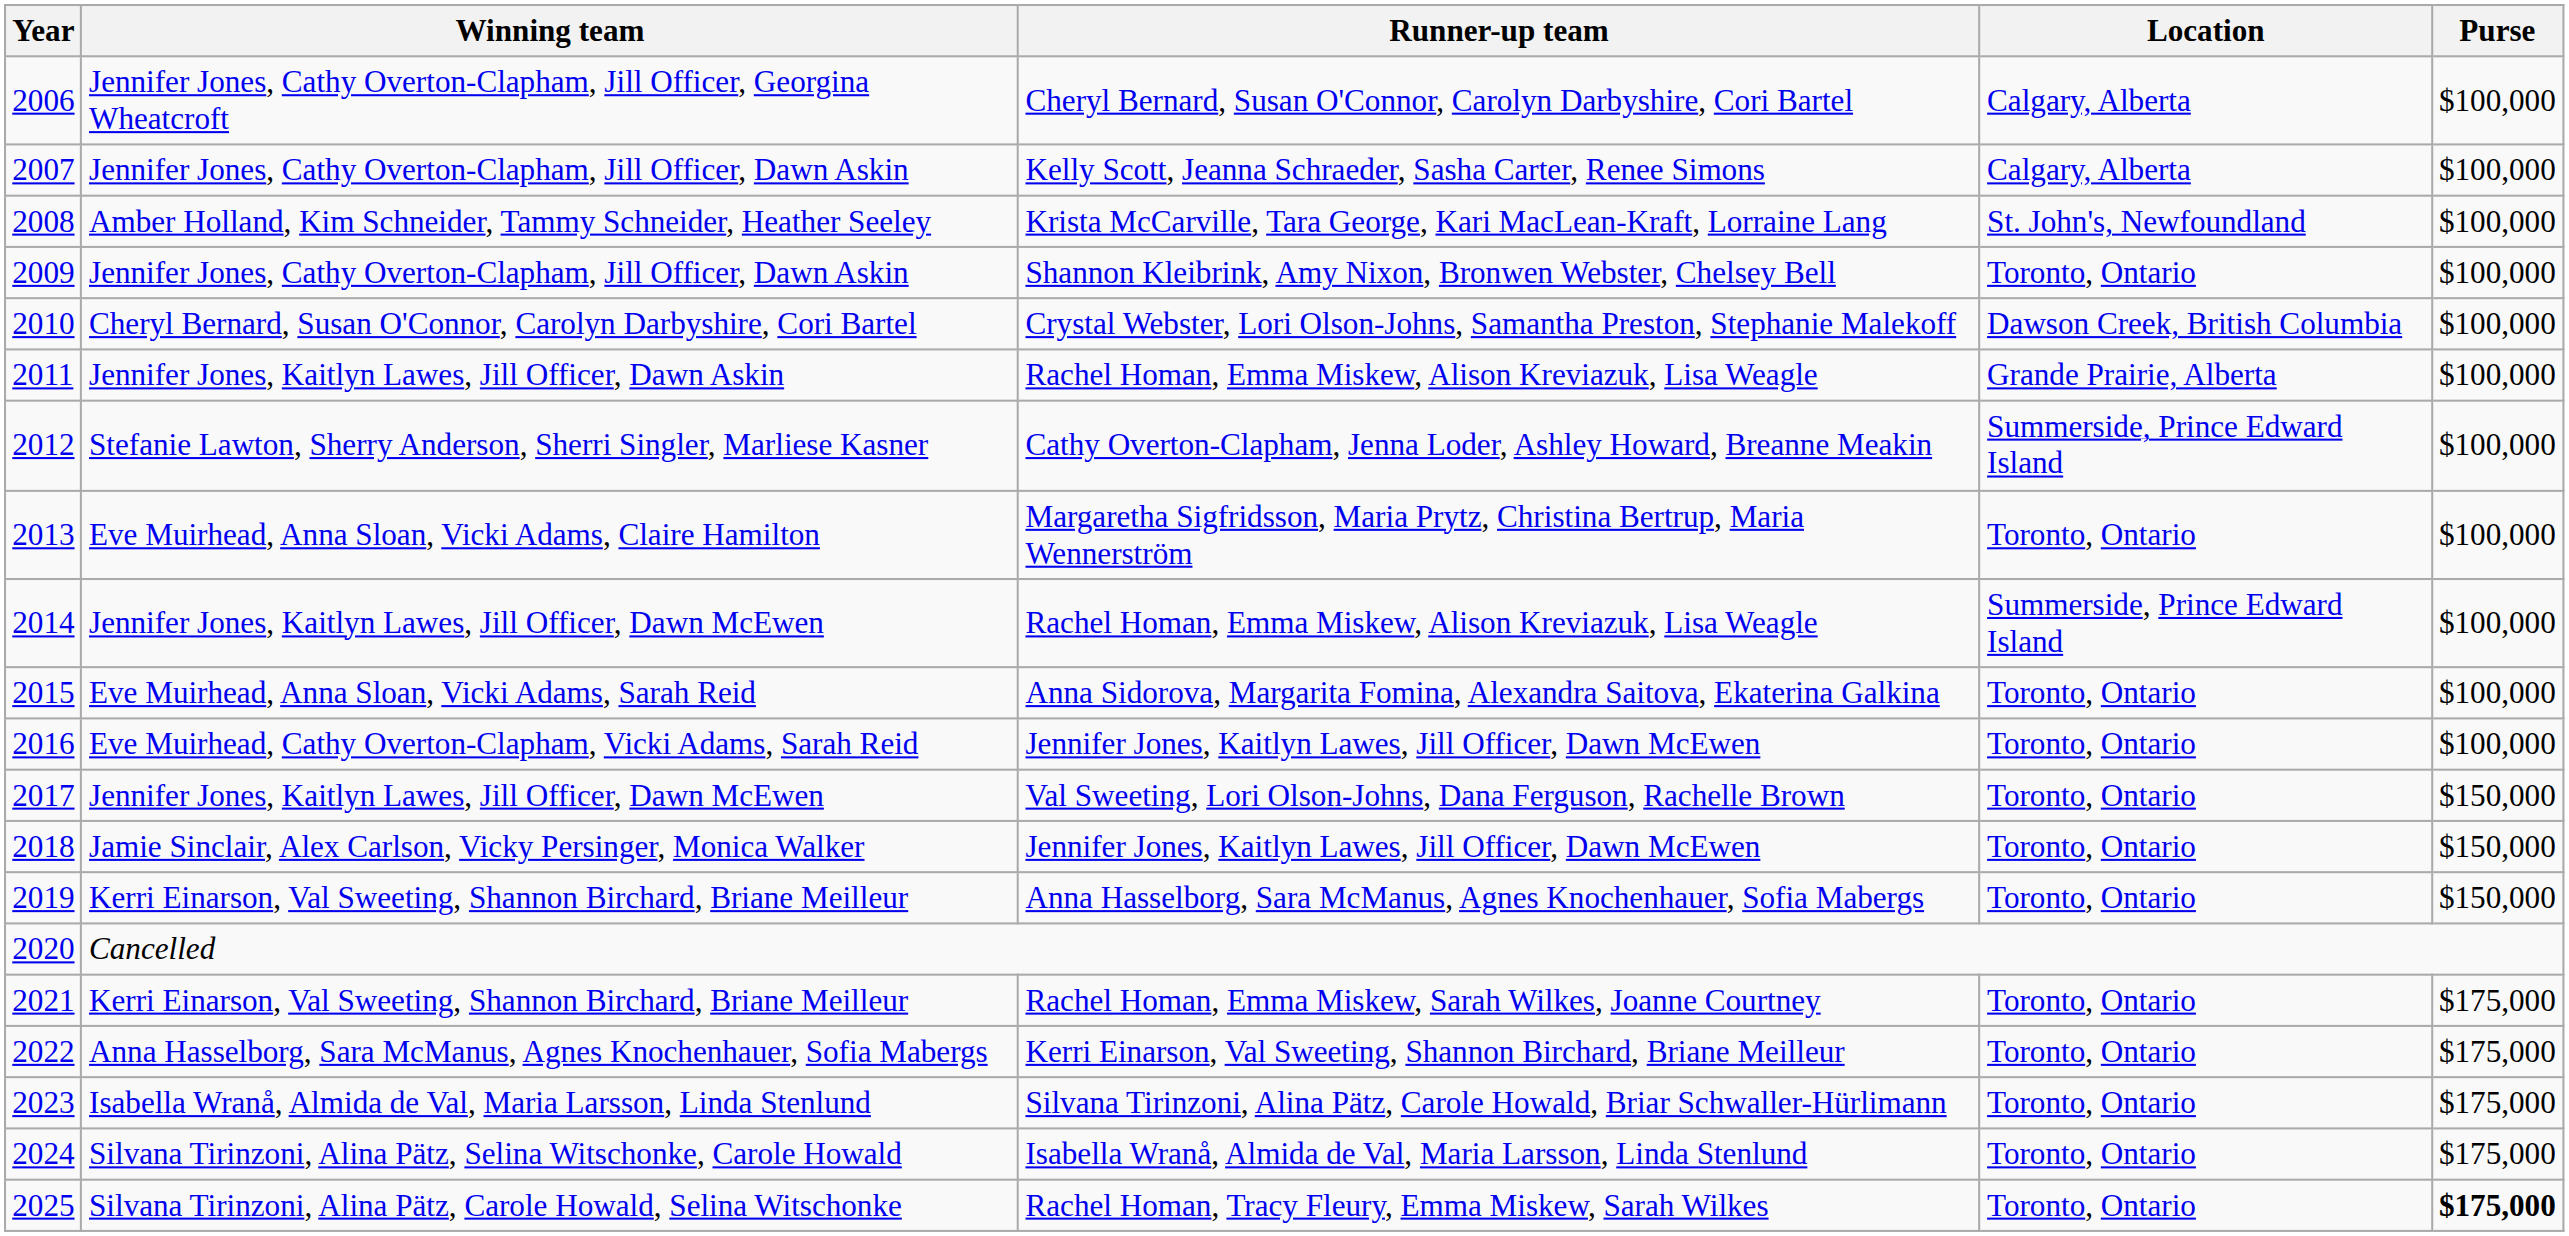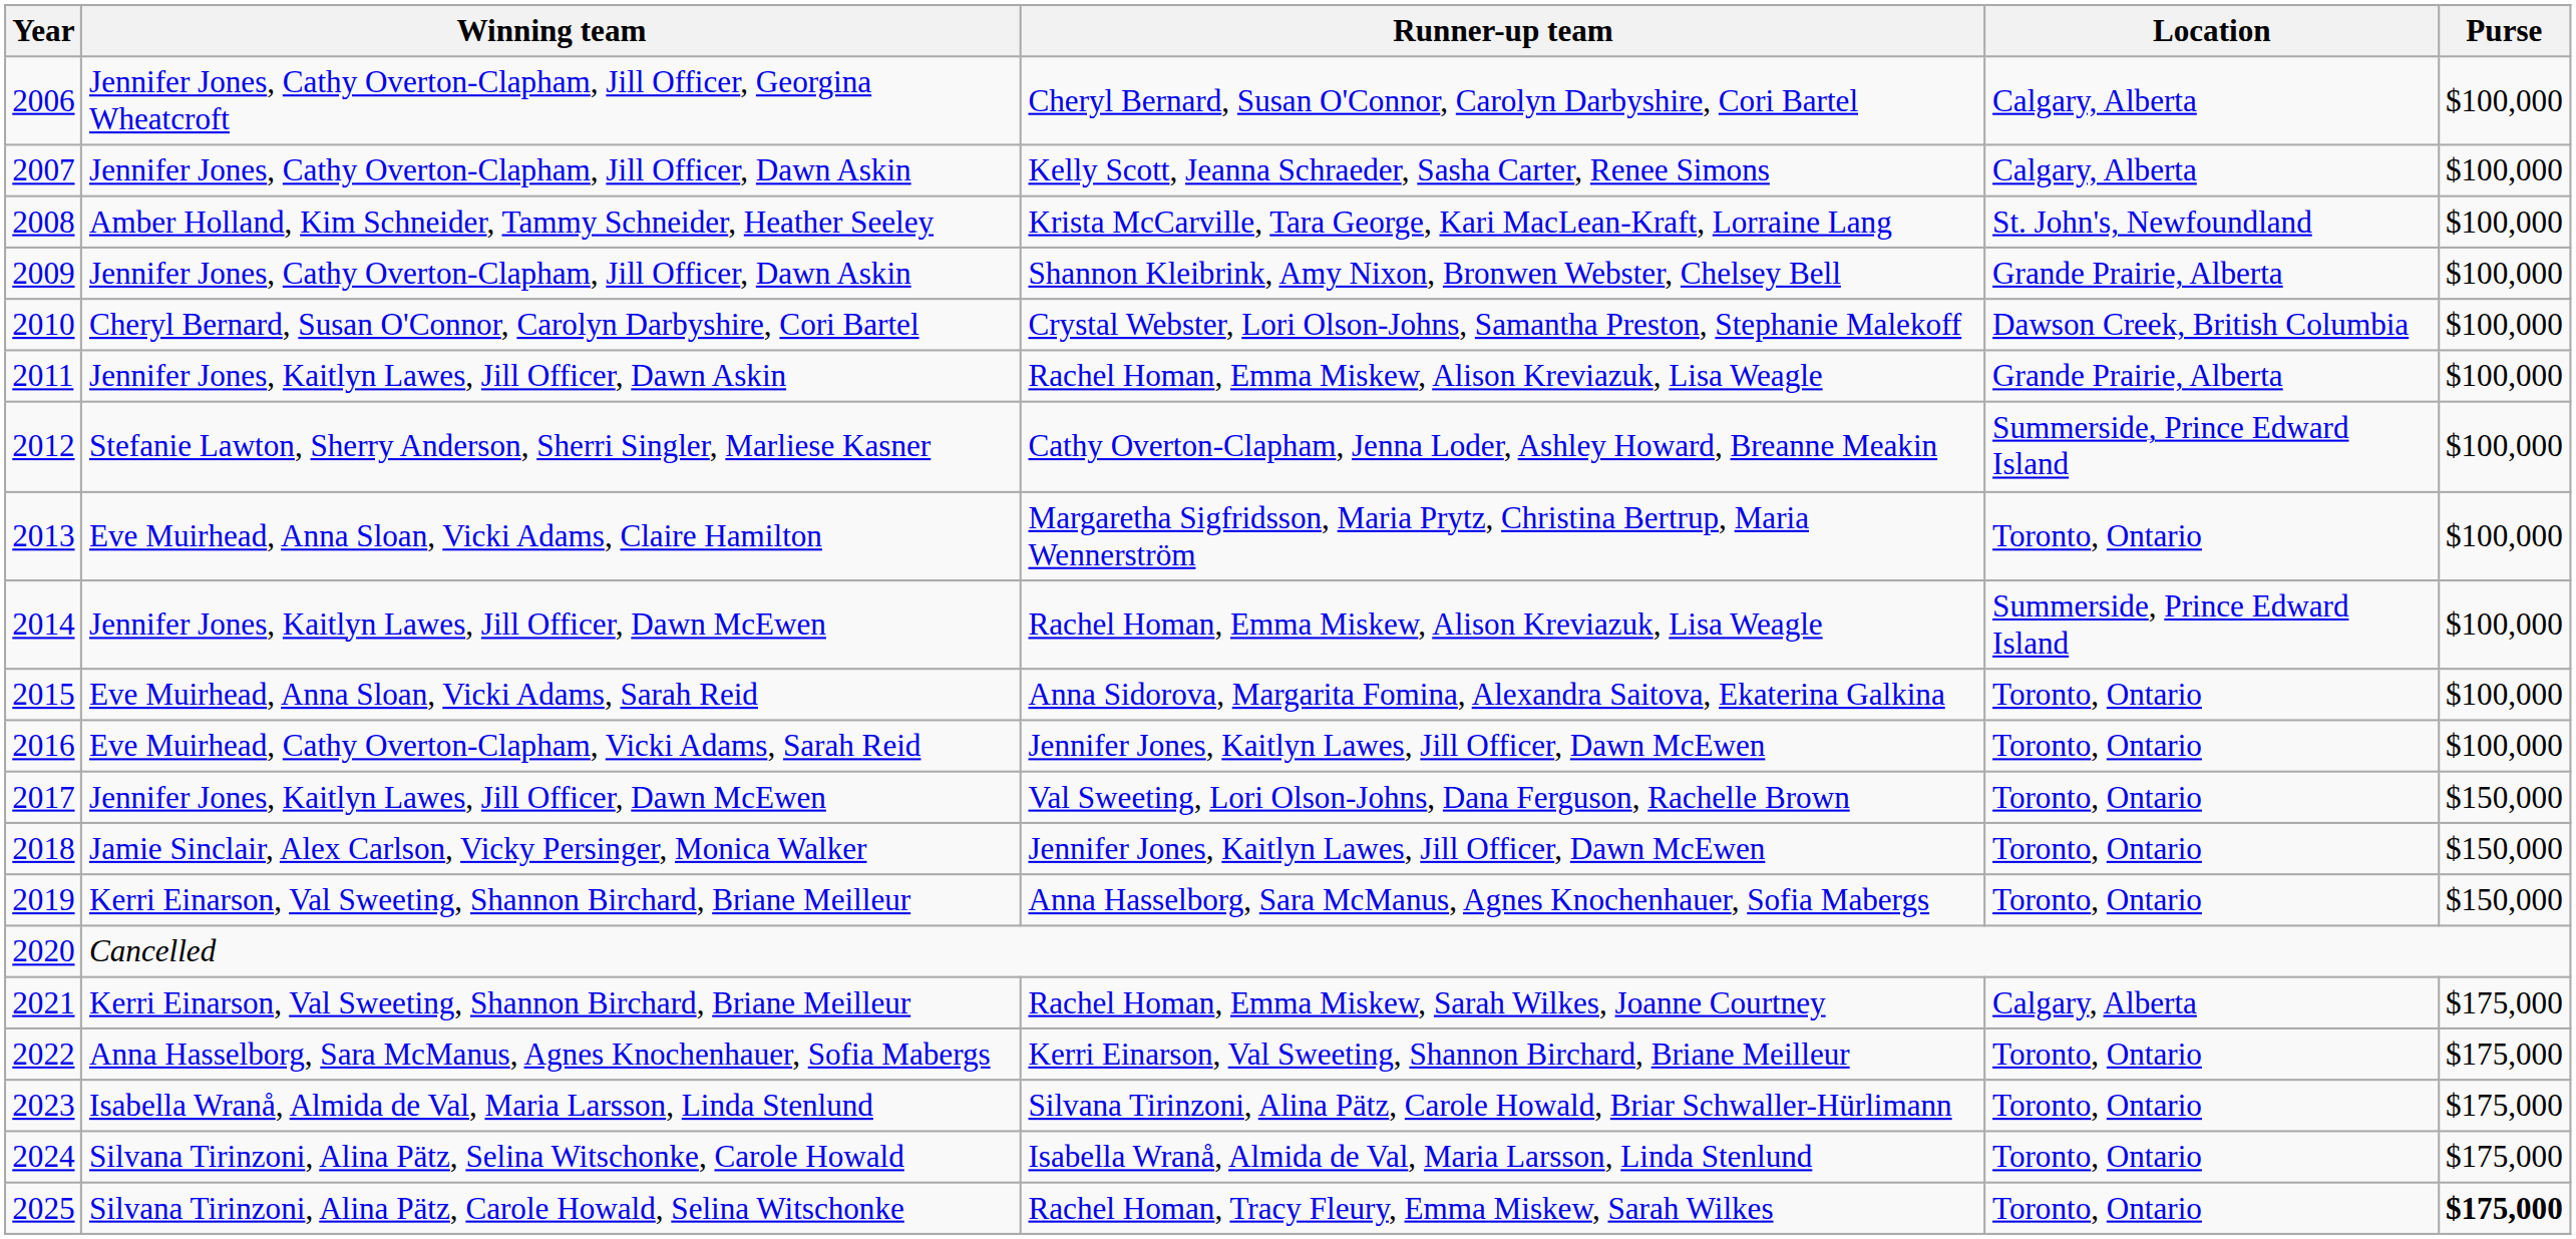 <table class="wikitable" style="font-size:95%;">
 <tr>
 <th scope="col">Year</th>
 <th scope="col">Winning team</th>
 <th scope="col">Runner-up team</th>
 <th scope="col">Location</th>
 <th scope="col">Purse</th>
 </tr>
 <tr>
 <td><a href='#'>2006</a></td>
 <td> <a href='#'>Jennifer Jones</a>, <a href='#'>Cathy Overton-Clapham</a>, <a href='#'>Jill Officer</a>, <a href='#'>Georgina Wheatcroft</a></td>
 <td> <a href='#'>Cheryl Bernard</a>, <a href='#'>Susan O'Connor</a>, <a href='#'>Carolyn Darbyshire</a>, <a href='#'>Cori Bartel</a></td>
 <td><a href='#'>Calgary, Alberta</a></td>
 <td>$100,000</td>
 </tr>
 <tr>
 <td><a href='#'>2007</a></td>
 <td> <a href='#'>Jennifer Jones</a>, <a href='#'>Cathy Overton-Clapham</a>, <a href='#'>Jill Officer</a>, <a href='#'>Dawn Askin</a></td>
 <td> <a href='#'>Kelly Scott</a>, <a href='#'>Jeanna Schraeder</a>, <a href='#'>Sasha Carter</a>, <a href='#'>Renee Simons</a></td>
 <td><a href='#'>Calgary, Alberta</a></td>
 <td>$100,000</td>
 </tr>
 <tr>
 <td><a href='#'>2008</a></td>
 <td> <a href='#'>Amber Holland</a>, <a href='#'>Kim Schneider</a>, <a href='#'>Tammy Schneider</a>, <a href='#'>Heather Seeley</a></td>
 <td> <a href='#'>Krista McCarville</a>, <a href='#'>Tara George</a>, <a href='#'>Kari MacLean-Kraft</a>, <a href='#'>Lorraine Lang</a></td>
 <td><a href='#'>St. John's, Newfoundland</a></td>
 <td>$100,000</td>
 </tr>
 <tr>
 <td><a href='#'>2009</a></td>
 <td> <a href='#'>Jennifer Jones</a>, <a href='#'>Cathy Overton-Clapham</a>, <a href='#'>Jill Officer</a>, <a href='#'>Dawn Askin</a></td>
 <td> <a href='#'>Shannon Kleibrink</a>, <a href='#'>Amy Nixon</a>, <a href='#'>Bronwen Webster</a>, <a href='#'>Chelsey Bell</a></td>
-<td><a href='#'>Toronto</a>, <a href='#'>Ontario</a></td>
+<td><a href='#'>Grande Prairie, Alberta</a></td>
 <td>$100,000</td>
 </tr>
 <tr>
 <td><a href='#'>2010</a></td>
 <td> <a href='#'>Cheryl Bernard</a>, <a href='#'>Susan O'Connor</a>, <a href='#'>Carolyn Darbyshire</a>, <a href='#'>Cori Bartel</a></td>
 <td> <a href='#'>Crystal Webster</a>, <a href='#'>Lori Olson-Johns</a>, <a href='#'>Samantha Preston</a>, <a href='#'>Stephanie Malekoff</a></td>
 <td><a href='#'>Dawson Creek, British Columbia</a></td>
 <td>$100,000</td>
 </tr>
 <tr>
 <td><a href='#'>2011</a></td>
 <td> <a href='#'>Jennifer Jones</a>, <a href='#'>Kaitlyn Lawes</a>, <a href='#'>Jill Officer</a>, <a href='#'>Dawn Askin</a></td>
 <td> <a href='#'>Rachel Homan</a>, <a href='#'>Emma Miskew</a>, <a href='#'>Alison Kreviazuk</a>, <a href='#'>Lisa Weagle</a></td>
 <td><a href='#'>Grande Prairie, Alberta</a></td>
 <td>$100,000</td>
 </tr>
 <tr>
 <td><a href='#'>2012</a></td>
 <td> <a href='#'>Stefanie Lawton</a>, <a href='#'>Sherry Anderson</a>, <a href='#'>Sherri Singler</a>, <a href='#'>Marliese Kasner</a></td>
 <td> <a href='#'>Cathy Overton-Clapham</a>, <a href='#'>Jenna Loder</a>, <a href='#'>Ashley Howard</a>, <a href='#'>Breanne Meakin</a></td>
 <td><a href='#'>Summerside, Prince Edward Island</a></td>
 <td>$100,000</td>
 </tr>
 <tr>
 <td><a href='#'>2013</a></td>
 <td> <a href='#'>Eve Muirhead</a>, <a href='#'>Anna Sloan</a>, <a href='#'>Vicki Adams</a>, <a href='#'>Claire Hamilton</a></td>
 <td> <a href='#'>Margaretha Sigfridsson</a>, <a href='#'>Maria Prytz</a>, <a href='#'>Christina Bertrup</a>, <a href='#'>Maria Wennerström</a></td>
 <td><a href='#'>Toronto</a>, <a href='#'>Ontario</a></td>
 <td>$100,000</td>
 </tr>
 <tr>
 <td><a href='#'>2014</a></td>
 <td> <a href='#'>Jennifer Jones</a>, <a href='#'>Kaitlyn Lawes</a>, <a href='#'>Jill Officer</a>, <a href='#'>Dawn McEwen</a></td>
 <td> <a href='#'>Rachel Homan</a>, <a href='#'>Emma Miskew</a>, <a href='#'>Alison Kreviazuk</a>, <a href='#'>Lisa Weagle</a></td>
 <td><a href='#'>Summerside</a>, <a href='#'>Prince Edward Island</a></td>
 <td>$100,000</td>
 </tr>
 <tr>
 <td><a href='#'>2015</a></td>
 <td> <a href='#'>Eve Muirhead</a>, <a href='#'>Anna Sloan</a>, <a href='#'>Vicki Adams</a>, <a href='#'>Sarah Reid</a></td>
 <td> <a href='#'>Anna Sidorova</a>, <a href='#'>Margarita Fomina</a>, <a href='#'>Alexandra Saitova</a>, <a href='#'>Ekaterina Galkina</a></td>
 <td><a href='#'>Toronto</a>, <a href='#'>Ontario</a></td>
 <td>$100,000</td>
 </tr>
 <tr>
 <td><a href='#'>2016</a></td>
 <td> <a href='#'>Eve Muirhead</a>, <a href='#'>Cathy Overton-Clapham</a>, <a href='#'>Vicki Adams</a>, <a href='#'>Sarah Reid</a></td>
 <td> <a href='#'>Jennifer Jones</a>, <a href='#'>Kaitlyn Lawes</a>, <a href='#'>Jill Officer</a>, <a href='#'>Dawn McEwen</a></td>
 <td><a href='#'>Toronto</a>, <a href='#'>Ontario</a></td>
 <td>$100,000</td>
 </tr>
 <tr>
 <td><a href='#'>2017</a></td>
 <td> <a href='#'>Jennifer Jones</a>, <a href='#'>Kaitlyn Lawes</a>, <a href='#'>Jill Officer</a>, <a href='#'>Dawn McEwen</a></td>
 <td> <a href='#'>Val Sweeting</a>, <a href='#'>Lori Olson-Johns</a>, <a href='#'>Dana Ferguson</a>, <a href='#'>Rachelle Brown</a></td>
 <td><a href='#'>Toronto</a>, <a href='#'>Ontario</a></td>
 <td>$150,000</td>
 </tr>
 <tr>
 <td><a href='#'>2018</a></td>
 <td> <a href='#'>Jamie Sinclair</a>, <a href='#'>Alex Carlson</a>, <a href='#'>Vicky Persinger</a>, <a href='#'>Monica Walker</a></td>
 <td> <a href='#'>Jennifer Jones</a>, <a href='#'>Kaitlyn Lawes</a>, <a href='#'>Jill Officer</a>, <a href='#'>Dawn McEwen</a></td>
 <td><a href='#'>Toronto</a>, <a href='#'>Ontario</a></td>
 <td>$150,000</td>
 </tr>
 <tr>
 <td><a href='#'>2019</a></td>
 <td> <a href='#'>Kerri Einarson</a>, <a href='#'>Val Sweeting</a>, <a href='#'>Shannon Birchard</a>, <a href='#'>Briane Meilleur</a></td>
 <td> <a href='#'>Anna Hasselborg</a>, <a href='#'>Sara McManus</a>, <a href='#'>Agnes Knochenhauer</a>, <a href='#'>Sofia Mabergs</a></td>
 <td><a href='#'>Toronto</a>, <a href='#'>Ontario</a></td>
 <td>$150,000</td>
 </tr>
 <tr>
 <td><a href='#'>2020</a></td>
 <td colspan="4"><em>Cancelled</em></td>
 </tr>
 <tr>
 <td><a href='#'>2021</a></td>
 <td> <a href='#'>Kerri Einarson</a>, <a href='#'>Val Sweeting</a>, <a href='#'>Shannon Birchard</a>, <a href='#'>Briane Meilleur</a></td>
 <td> <a href='#'>Rachel Homan</a>, <a href='#'>Emma Miskew</a>, <a href='#'>Sarah Wilkes</a>, <a href='#'>Joanne Courtney</a></td>
-<td><a href='#'>Toronto</a>, <a href='#'>Ontario</a></td>
+<td><a href='#'>Calgary</a>, <a href='#'>Alberta</a></td>
 <td>$175,000</td>
 </tr>
 <tr>
 <td><a href='#'>2022</a></td>
 <td> <a href='#'>Anna Hasselborg</a>, <a href='#'>Sara McManus</a>, <a href='#'>Agnes Knochenhauer</a>, <a href='#'>Sofia Mabergs</a></td>
 <td> <a href='#'>Kerri Einarson</a>, <a href='#'>Val Sweeting</a>, <a href='#'>Shannon Birchard</a>, <a href='#'>Briane Meilleur</a></td>
 <td><a href='#'>Toronto</a>, <a href='#'>Ontario</a></td>
 <td>$175,000</td>
 </tr>
 <tr>
 <td><a href='#'>2023</a></td>
 <td> <a href='#'>Isabella Wranå</a>, <a href='#'>Almida de Val</a>, <a href='#'>Maria Larsson</a>, <a href='#'>Linda Stenlund</a></td>
 <td> <a href='#'>Silvana Tirinzoni</a>, <a href='#'>Alina Pätz</a>, <a href='#'>Carole Howald</a>, <a href='#'>Briar Schwaller-Hürlimann</a></td>
 <td><a href='#'>Toronto</a>, <a href='#'>Ontario</a></td>
 <td>$175,000</td>
 </tr>
 <tr>
 <td><a href='#'>2024</a></td>
 <td> <a href='#'>Silvana Tirinzoni</a>, <a href='#'>Alina Pätz</a>, <a href='#'>Selina Witschonke</a>, <a href='#'>Carole Howald</a></td>
 <td> <a href='#'>Isabella Wranå</a>, <a href='#'>Almida de Val</a>, <a href='#'>Maria Larsson</a>, <a href='#'>Linda Stenlund</a></td>
 <td><a href='#'>Toronto</a>, <a href='#'>Ontario</a></td>
 <td>$175,000</td>
 </tr>
 <tr>
 <td><a href='#'>2025</a></td>
 <td> <a href='#'>Silvana Tirinzoni</a>, <a href='#'>Alina Pätz</a>, <a href='#'>Carole Howald</a>, <a href='#'>Selina Witschonke</a></td>
 <td> <a href='#'>Rachel Homan</a>, <a href='#'>Tracy Fleury</a>, <a href='#'>Emma Miskew</a>, <a href='#'>Sarah Wilkes</a></td>
 <td><a href='#'>Toronto</a>, <a href='#'>Ontario</a></td>
 <td><strong>$175,000</strong></td>
 </tr>
 </table>
